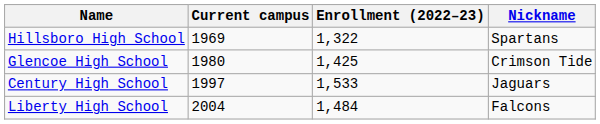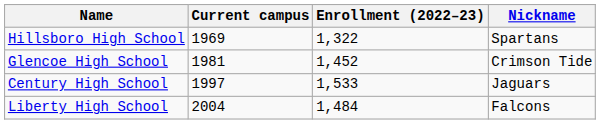 <table class="wikitable">
 <tr>
 <th>Name</th>
 <th>Current campus</th>
 <th>Enrollment (2022–23)</th>
 <th><a href='#'>Nickname</a></th>
 </tr>
 <tr>
 <td><a href='#'>Hillsboro High School</a></td>
 <td>1969</td>
 <td>1,322</td>
 <td>Spartans</td>
 </tr>
 <tr>
 <td><a href='#'>Glencoe High School</a></td>
-<td>1980</td>
-<td>1,425</td>
+<td>1981</td>
+<td>1,452</td>
 <td>Crimson Tide</td>
 </tr>
 <tr>
 <td><a href='#'>Century High School</a></td>
 <td>1997</td>
 <td>1,533</td>
 <td>Jaguars</td>
 </tr>
 <tr>
 <td><a href='#'>Liberty High School</a></td>
 <td>2004</td>
 <td>1,484</td>
 <td>Falcons</td>
 </tr>
 </table>
